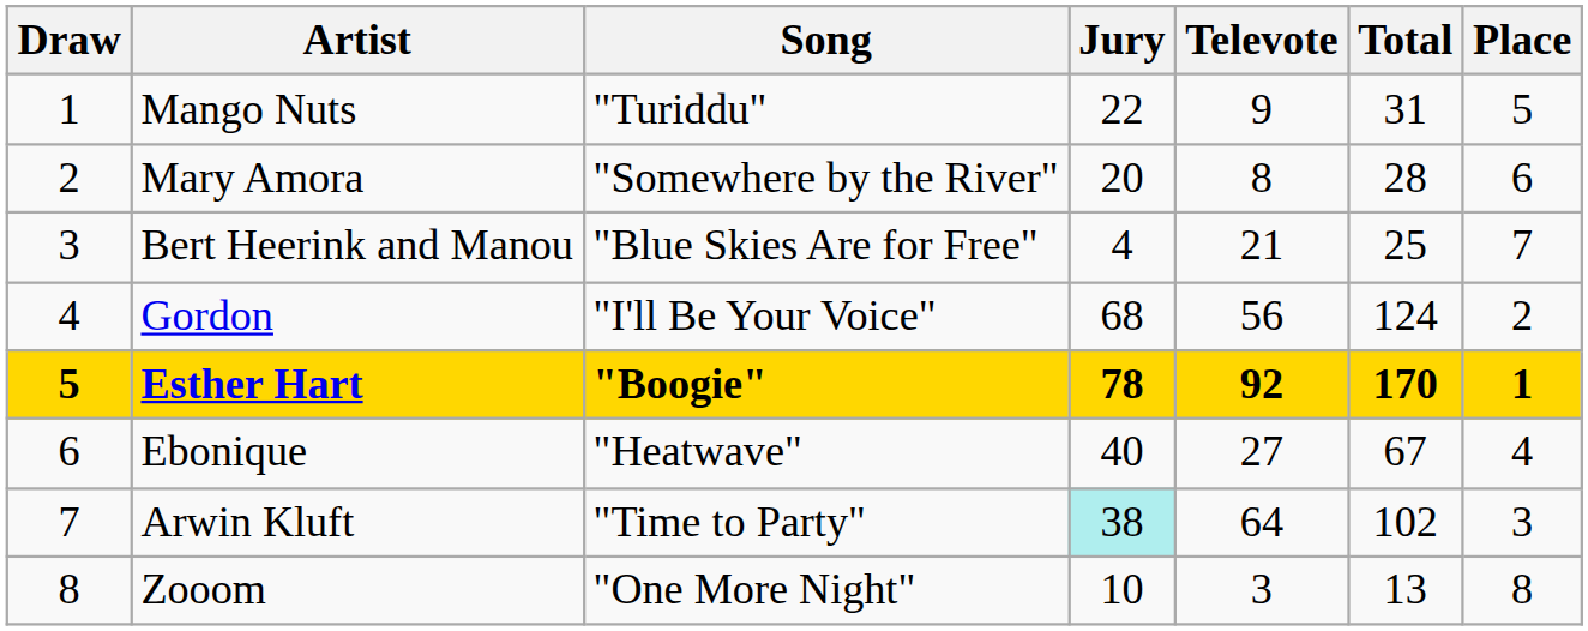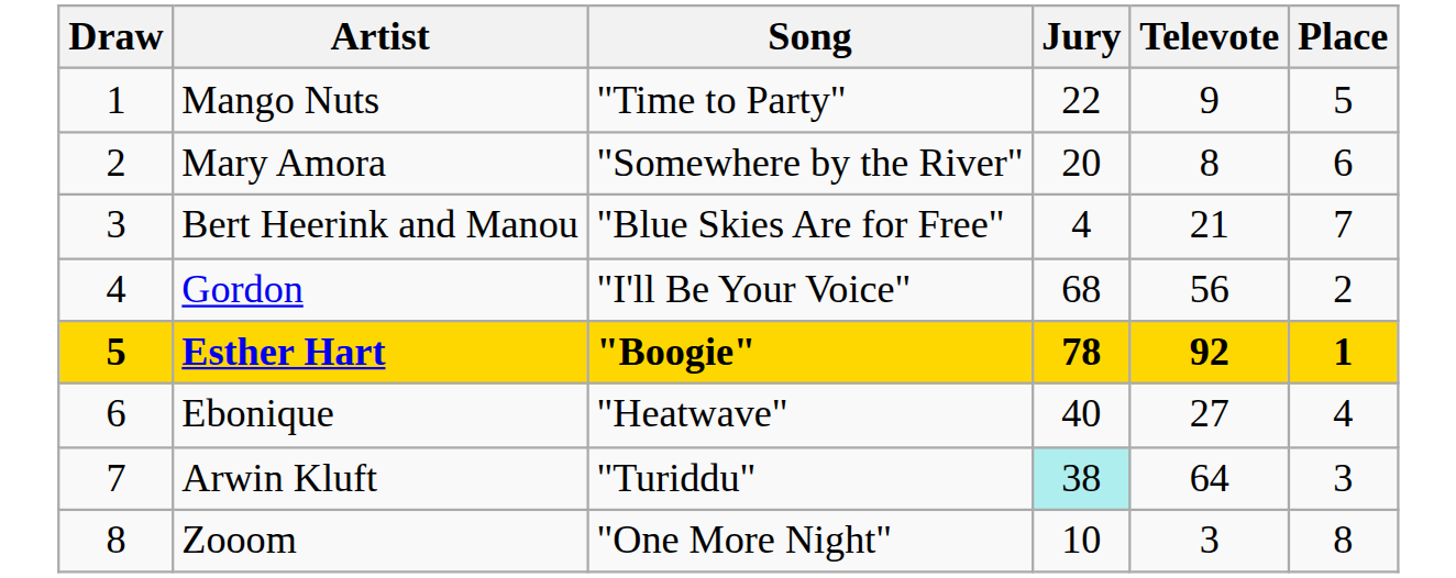 <table class="sortable wikitable" style="margin: 1em auto 1em auto; text-align:center">
 <tr>
 <th>Draw</th>
 <th>Artist</th>
 <th>Song</th>
 <th>Jury</th>
 <th>Televote</th>
-<th>Total</th>
 <th>Place</th>
 </tr>
 <tr>
 <td>1</td>
 <td align="left">Mango Nuts</td>
-<td align="left">"Turiddu"</td>
+<td align="left">"Time to Party"</td>
 <td>22</td>
 <td>9</td>
-<td>31</td>
 <td>5</td>
 </tr>
 <tr>
 <td>2</td>
 <td align="left">Mary Amora</td>
 <td align="left">"Somewhere by the River"</td>
 <td>20</td>
 <td>8</td>
-<td>28</td>
 <td>6</td>
 </tr>
 <tr>
 <td>3</td>
 <td align="left">Bert Heerink and Manou</td>
 <td align="left">"Blue Skies Are for Free"</td>
 <td>4</td>
 <td>21</td>
-<td>25</td>
 <td>7</td>
 </tr>
 <tr>
 <td>4</td>
 <td align="left"><a href='#'>Gordon</a></td>
 <td align="left">"I'll Be Your Voice"</td>
 <td>68</td>
 <td>56</td>
-<td>124</td>
 <td>2</td>
 </tr>
 <tr style="font-weight:bold; background:gold;">
 <td>5</td>
 <td align="left"><a href='#'>Esther Hart</a></td>
 <td align="left">"Boogie"</td>
 <td>78</td>
 <td>92</td>
-<td>170</td>
 <td>1</td>
 </tr>
 <tr>
 <td>6</td>
 <td align="left">Ebonique</td>
 <td align="left">"Heatwave"</td>
 <td>40</td>
 <td>27</td>
-<td>67</td>
 <td>4</td>
 </tr>
 <tr>
 <td>7</td>
 <td align="left">Arwin Kluft</td>
-<td align="left">"Time to Party"</td>
+<td align="left">"Turiddu"</td>
 <td style="background: paleturquoise;">38</td>
 <td>64</td>
-<td>102</td>
 <td>3</td>
 </tr>
 <tr>
 <td>8</td>
 <td align="left">Zooom</td>
 <td align="left">"One More Night"</td>
 <td>10</td>
 <td>3</td>
-<td>13</td>
 <td>8</td>
 </tr>
 </table>
